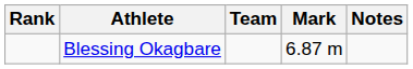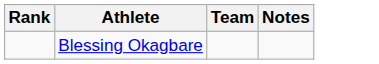 <table class="wikitable sortable">
 <tr>
 <th>Rank</th>
 <th>Athlete</th>
 <th>Team</th>
-<th>Mark</th>
 <th>Notes</th>
 </tr>
 <tr>
 <td align=center></td>
 <td><a href='#'>Blessing Okagbare</a></td>
 <td></td>
-<td>6.87 m</td>
 <td></td>
 </tr>
 </table>
